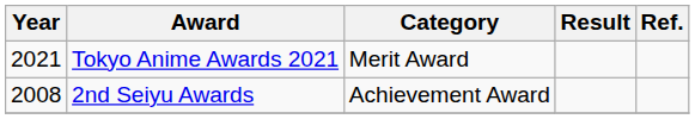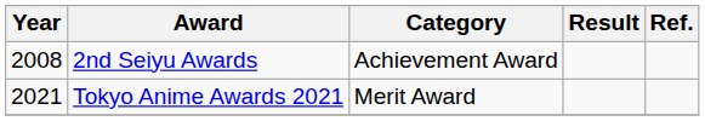 <table class="wikitable">
 <tr>
 <th>Year</th>
 <th>Award</th>
 <th>Category</th>
 <th>Result</th>
 <th>Ref.</th>
 </tr>
 <tr>
+<td>2008</td>
+<td><a href='#'>2nd Seiyu Awards</a></td>
+<td>Achievement Award</td>
+<td></td>
+<td></td>
+</tr>
+<tr>
 <td>2021</td>
 <td><a href='#'>Tokyo Anime Awards 2021</a></td>
 <td>Merit Award</td>
 <td></td>
 <td></td>
 </tr>
 <tr>
-<td>2008</td>
-<td><a href='#'>2nd Seiyu Awards</a></td>
-<td>Achievement Award</td>
-<td></td>
-<td></td>
-</tr>
-<tr>
 </tr>
 </table>
